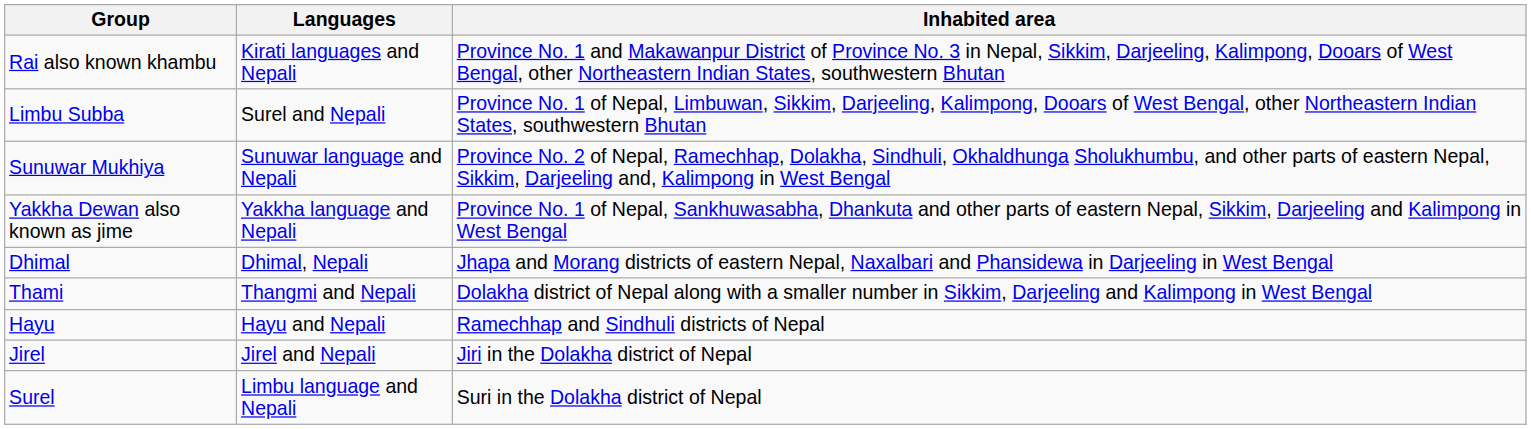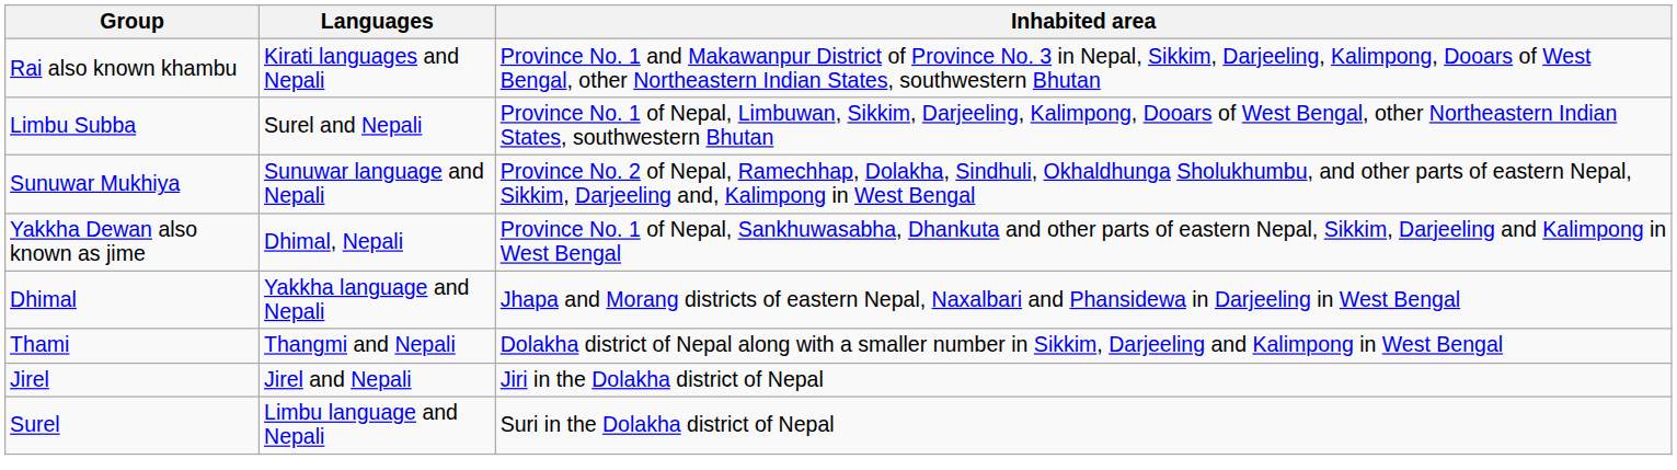 <table class="wikitable">
 <tr>
 <th>Group</th>
 <th>Languages</th>
 <th>Inhabited area</th>
 </tr>
 <tr>
 <td><a href='#'>Rai</a> also known khambu</td>
 <td><a href='#'>Kirati languages</a> and <a href='#'>Nepali</a></td>
 <td><a href='#'>Province No. 1</a> and <a href='#'>Makawanpur District</a> of <a href='#'>Province No. 3</a> in Nepal, <a href='#'>Sikkim</a>, <a href='#'>Darjeeling</a>, <a href='#'>Kalimpong</a>, <a href='#'>Dooars</a> of <a href='#'>West Bengal</a>, other <a href='#'>Northeastern Indian States</a>, southwestern <a href='#'>Bhutan</a></td>
 </tr>
 <tr>
 <td><a href='#'>Limbu Subba</a></td>
 <td>Surel and <a href='#'>Nepali</a></td>
 <td><a href='#'>Province No. 1</a> of Nepal, <a href='#'>Limbuwan</a>, <a href='#'>Sikkim</a>, <a href='#'>Darjeeling</a>, <a href='#'>Kalimpong</a>, <a href='#'>Dooars</a> of <a href='#'>West Bengal</a>, other <a href='#'>Northeastern Indian States</a>, southwestern <a href='#'>Bhutan</a></td>
 </tr>
 <tr>
 <td><a href='#'>Sunuwar Mukhiya</a></td>
 <td><a href='#'>Sunuwar language</a> and <a href='#'>Nepali</a></td>
 <td><a href='#'>Province No. 2</a> of Nepal, <a href='#'>Ramechhap</a>, <a href='#'>Dolakha</a>, <a href='#'>Sindhuli</a>, <a href='#'>Okhaldhunga</a> <a href='#'>Sholukhumbu</a>, and other parts of eastern Nepal, <a href='#'>Sikkim</a>, <a href='#'>Darjeeling</a> and, <a href='#'>Kalimpong</a> in <a href='#'>West Bengal</a></td>
 </tr>
 <tr>
 <td><a href='#'>Yakkha Dewan</a> also known as jime</td>
-<td><a href='#'>Yakkha language</a> and <a href='#'>Nepali</a></td>
+<td><a href='#'>Dhimal</a>, <a href='#'>Nepali</a></td>
 <td><a href='#'>Province No. 1</a> of Nepal, <a href='#'>Sankhuwasabha</a>, <a href='#'>Dhankuta</a> and other parts of eastern Nepal, <a href='#'>Sikkim</a>, <a href='#'>Darjeeling</a> and <a href='#'>Kalimpong</a> in <a href='#'>West Bengal</a></td>
 </tr>
 <tr>
 <td><a href='#'>Dhimal</a></td>
-<td><a href='#'>Dhimal</a>, <a href='#'>Nepali</a></td>
+<td><a href='#'>Yakkha language</a> and <a href='#'>Nepali</a></td>
 <td><a href='#'>Jhapa</a> and <a href='#'>Morang</a> districts of eastern Nepal, <a href='#'>Naxalbari</a> and <a href='#'>Phansidewa</a> in <a href='#'>Darjeeling</a> in <a href='#'>West Bengal</a></td>
 </tr>
 <tr>
 <td><a href='#'>Thami</a></td>
 <td><a href='#'>Thangmi</a> and <a href='#'>Nepali</a></td>
 <td><a href='#'>Dolakha</a> district of Nepal along with a smaller number in <a href='#'>Sikkim</a>, <a href='#'>Darjeeling</a> and <a href='#'>Kalimpong</a> in <a href='#'>West Bengal</a></td>
-</tr>
-<tr>
-<td><a href='#'>Hayu</a></td>
-<td><a href='#'>Hayu</a> and <a href='#'>Nepali</a></td>
-<td><a href='#'>Ramechhap</a> and <a href='#'>Sindhuli</a> districts of Nepal</td>
 </tr>
 <tr>
 <td><a href='#'>Jirel</a></td>
 <td><a href='#'>Jirel</a> and <a href='#'>Nepali</a></td>
 <td><a href='#'>Jiri</a> in the <a href='#'>Dolakha</a> district of Nepal</td>
 </tr>
 <tr>
 <td><a href='#'>Surel</a></td>
 <td><a href='#'>Limbu language</a> and <a href='#'>Nepali</a></td>
 <td>Suri in the <a href='#'>Dolakha</a> district of Nepal</td>
 </tr>
 </table>
